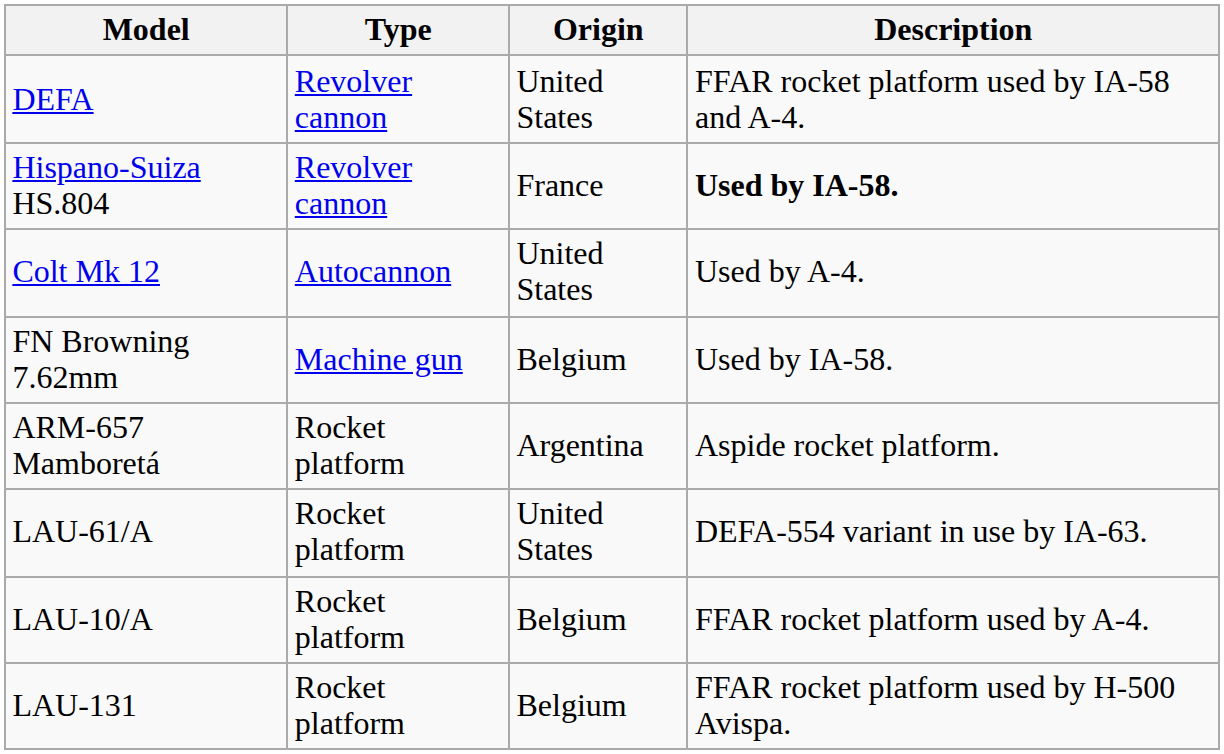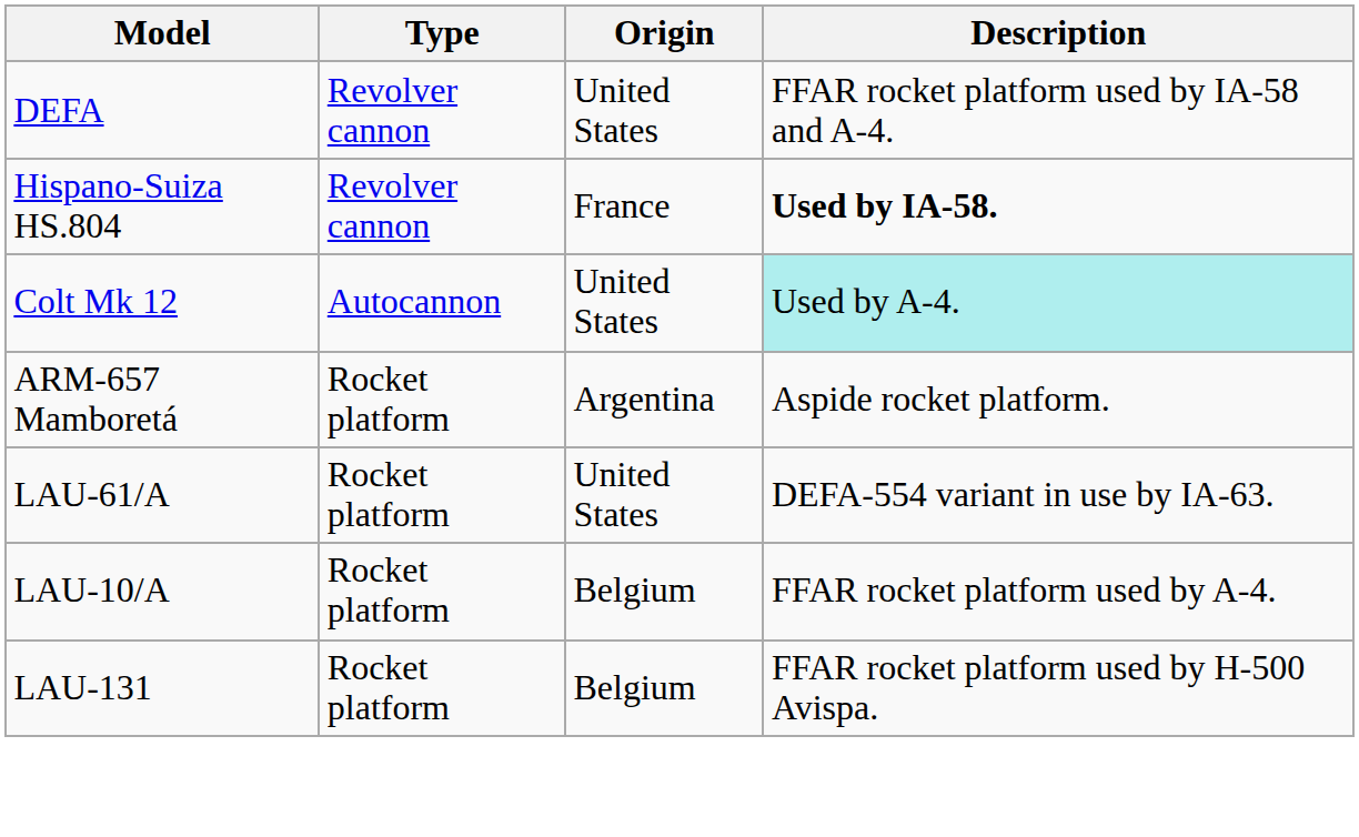 <table class="wikitable">
 <tr>
 <th>Model</th>
 <th>Type</th>
 <th>Origin</th>
 <th>Description</th>
 </tr>
 <tr>
 <td><a href='#'>DEFA</a></td>
 <td><a href='#'>Revolver cannon</a></td>
 <td>United States</td>
 <td>FFAR rocket platform used by IA-58 and A-4.</td>
 </tr>
 <tr>
 <td><a href='#'>Hispano-Suiza</a> HS.804</td>
 <td><a href='#'>Revolver cannon</a></td>
 <td>France</td>
 <td><strong>Used by IA-58.</strong></td>
 </tr>
 <tr>
 <td><a href='#'>Colt Mk 12</a></td>
 <td><a href='#'>Autocannon</a></td>
 <td>United States</td>
-<td>Used by A-4.</td>
-</tr>
-<tr>
-<td>FN Browning 7.62mm</td>
-<td><a href='#'>Machine gun</a></td>
-<td>Belgium</td>
-<td>Used by IA-58.</td>
+<td style="background: paleturquoise;">Used by A-4.</td>
 </tr>
 <tr>
 <td>ARM-657 Mamboretá</td>
 <td>Rocket platform</td>
 <td>Argentina</td>
 <td>Aspide rocket platform.</td>
 </tr>
 <tr>
 <td>LAU-61/A</td>
 <td>Rocket platform</td>
 <td>United States</td>
 <td>DEFA-554 variant in use by IA-63.</td>
 </tr>
 <tr>
 <td>LAU-10/A</td>
 <td>Rocket platform</td>
 <td>Belgium</td>
 <td>FFAR rocket platform used by A-4.</td>
 </tr>
 <tr>
 <td>LAU-131</td>
 <td>Rocket platform</td>
 <td>Belgium</td>
 <td>FFAR rocket platform used by H-500 Avispa.</td>
 </tr>
 </table>
